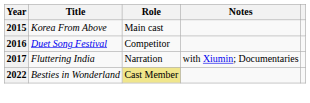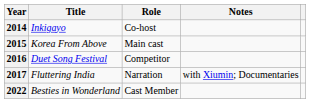 <table class="wikitable plainrowheaders">
 <tr>
 <th scope="col">Year</th>
 <th scope="col">Title</th>
 <th scope="col">Role</th>
 <th scope="col">Notes</th>
 <th scope="col" class="unsortable"></th>
+</tr>
+<tr>
+<th scope="row">2014</th>
+<td><em><a href='#'>Inkigayo</a></em></td>
+<td>Co-host</td>
+<td></td>
+<td style="text-align:center"></td>
 </tr>
 <tr>
 <th scope="row">2015</th>
 <td><em>Korea From Above</em></td>
 <td>Main cast</td>
 <td></td>
 <td style="text-align:center"></td>
 </tr>
 <tr>
 <th scope="row">2016</th>
 <td><em><a href='#'>Duet Song Festival</a></em></td>
 <td>Competitor</td>
 <td></td>
 <td style="text-align:center"></td>
 </tr>
 <tr>
 <th scope="row">2017</th>
 <td><em>Fluttering India</em></td>
 <td>Narration</td>
 <td>with <a href='#'>Xiumin</a>; Documentaries</td>
 <td style="text-align:center"></td>
 </tr>
 <tr>
 <th scope="row">2022</th>
 <td><em>Besties in Wonderland</em></td>
-<td style="background: khaki;">Cast Member</td>
+<td>Cast Member</td>
 <td></td>
 <td style="text-align:center"></td>
 </tr>
 </table>
